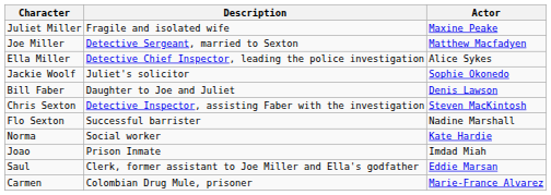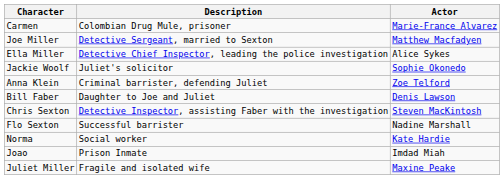 <table class="wikitable">
 <tr>
 <th>Character</th>
 <th>Description</th>
 <th>Actor</th>
 </tr>
 <tr>
-<td>Juliet Miller</td>
-<td>Fragile and isolated wife</td>
-<td><a href='#'>Maxine Peake</a></td>
+<td>Carmen</td>
+<td>Colombian Drug Mule, prisoner</td>
+<td><a href='#'>Marie-France Alvarez</a></td>
 </tr>
 <tr>
 <td>Joe Miller</td>
 <td><a href='#'>Detective Sergeant</a>, married to Sexton</td>
 <td><a href='#'>Matthew Macfadyen</a></td>
 </tr>
 <tr>
 <td>Ella Miller</td>
 <td><a href='#'>Detective Chief Inspector</a>, leading the police investigation</td>
 <td>Alice Sykes</td>
 </tr>
 <tr>
 <td>Jackie Woolf</td>
 <td>Juliet's solicitor</td>
 <td><a href='#'>Sophie Okonedo</a></td>
+</tr>
+<tr>
+<td>Anna Klein</td>
+<td>Criminal barrister, defending Juliet</td>
+<td><a href='#'>Zoe Telford</a></td>
 </tr>
 <tr>
 <td>Bill Faber</td>
 <td>Daughter to Joe and Juliet</td>
 <td><a href='#'>Denis Lawson</a></td>
 </tr>
 <tr>
 <td>Chris Sexton</td>
 <td><a href='#'>Detective Inspector</a>, assisting Faber with the investigation</td>
 <td><a href='#'>Steven MacKintosh</a></td>
 </tr>
 <tr>
 <td>Flo Sexton</td>
 <td>Successful barrister</td>
 <td>Nadine Marshall</td>
 </tr>
 <tr>
 <td>Norma</td>
 <td>Social worker</td>
 <td><a href='#'>Kate Hardie</a></td>
 </tr>
 <tr>
 <td>Joao</td>
 <td>Prison Inmate</td>
 <td>Imdad Miah</td>
 </tr>
 <tr>
-<td>Saul</td>
-<td>Clerk, former assistant to Joe Miller and Ella's godfather</td>
-<td><a href='#'>Eddie Marsan</a></td>
-</tr>
-<tr>
-<td>Carmen</td>
-<td>Colombian Drug Mule, prisoner</td>
-<td><a href='#'>Marie-France Alvarez</a></td>
+<td>Juliet Miller</td>
+<td>Fragile and isolated wife</td>
+<td><a href='#'>Maxine Peake</a></td>
 </tr>
 </table>
